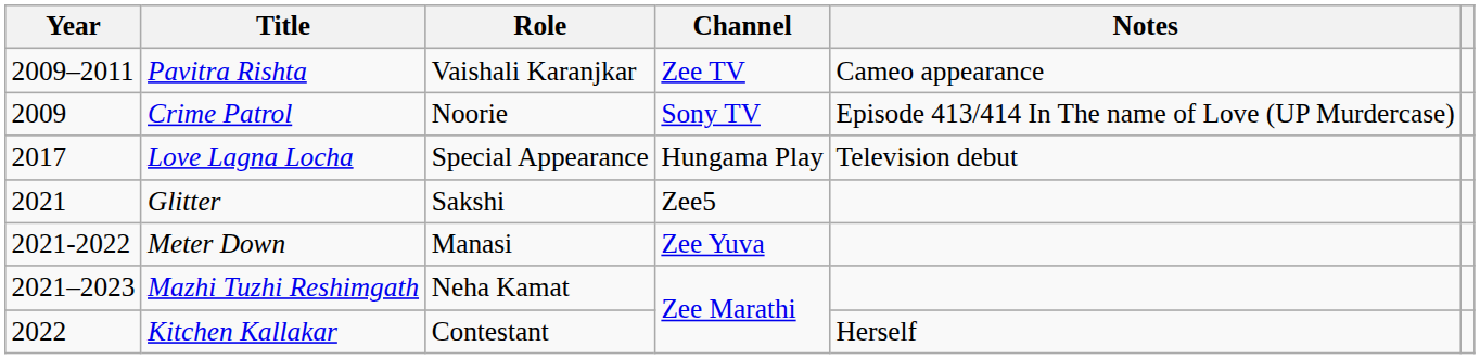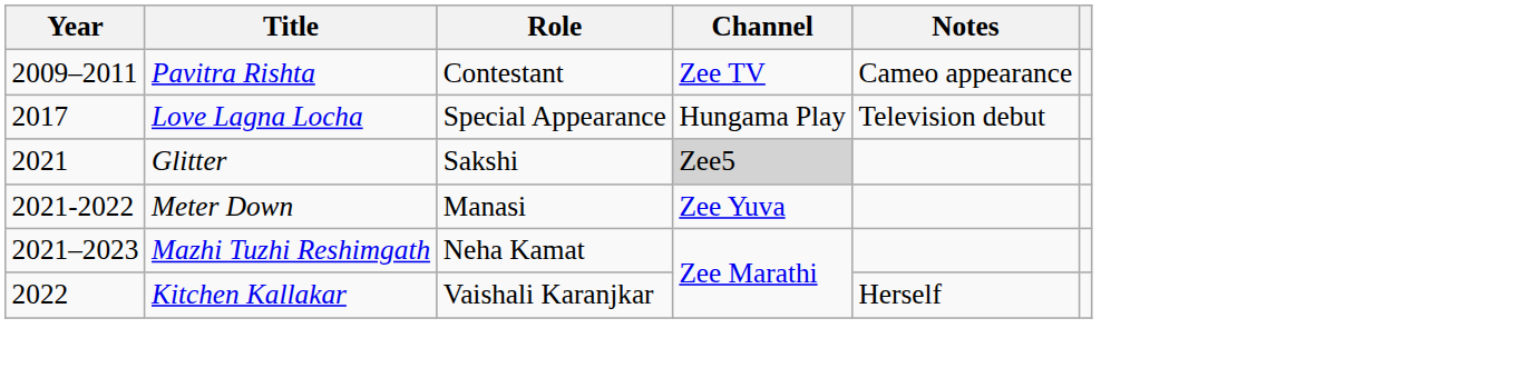 <table class="wikitable">
 <tr>
 <th>Year</th>
 <th>Title</th>
 <th>Role</th>
 <th>Channel</th>
 <th>Notes</th>
 <th class="unsortable"></th>
 </tr>
 <tr>
 <td>2009–2011</td>
 <td><em><a href='#'>Pavitra Rishta</a></em></td>
-<td>Vaishali Karanjkar</td>
+<td>Contestant</td>
 <td><a href='#'>Zee TV</a></td>
 <td>Cameo appearance</td>
-<td></td>
-</tr>
-<tr>
-<td>2009</td>
-<td><em><a href='#'>Crime Patrol</a></em></td>
-<td>Noorie</td>
-<td><a href='#'>Sony TV</a></td>
-<td>Episode 413/414 In The name of Love (UP Murdercase)</td>
 <td></td>
 </tr>
 <tr>
 <td>2017</td>
 <td><em><a href='#'>Love Lagna Locha</a></em></td>
 <td>Special Appearance</td>
 <td>Hungama Play</td>
 <td>Television debut</td>
 <td></td>
 </tr>
 <tr>
 <td>2021</td>
 <td><em>Glitter</em></td>
 <td>Sakshi</td>
-<td>Zee5</td>
+<td style="background: lightgrey;">Zee5</td>
 <td></td>
 <td></td>
 </tr>
 <tr>
 <td>2021-2022</td>
 <td><em>Meter Down</em></td>
 <td>Manasi</td>
 <td><a href='#'>Zee Yuva</a></td>
 <td></td>
 <td></td>
 </tr>
 <tr>
 <td>2021–2023</td>
 <td><em><a href='#'>Mazhi Tuzhi Reshimgath</a></em></td>
 <td>Neha Kamat</td>
 <td rowspan="2"><a href='#'>Zee Marathi</a></td>
 <td></td>
 <td></td>
 </tr>
 <tr>
 <td>2022</td>
 <td><em><a href='#'>Kitchen Kallakar</a></em></td>
-<td>Contestant</td>
+<td>Vaishali Karanjkar</td>
 <td>Herself</td>
 <td></td>
 </tr>
 </table>
